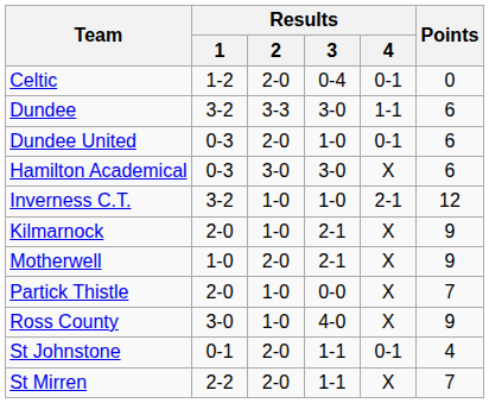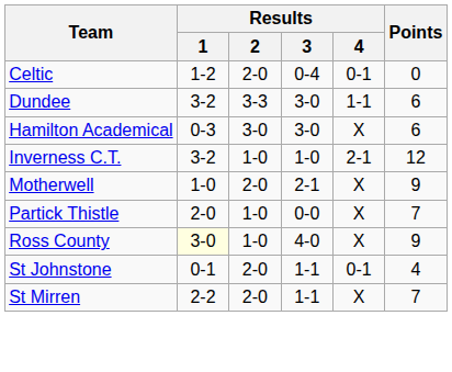 <table class="wikitable" style="text-align:center">
 <tr>
 <th rowspan=2>Team</th>
 <th colspan=4>Results</th>
 <th rowspan=2>Points</th>
 </tr>
 <tr>
 <th width=40>1</th>
 <th width=40>2</th>
 <th width=40>3</th>
 <th width=40>4</th>
 </tr>
 <tr>
 <td align=left><a href='#'>Celtic</a></td>
 <td>1-2</td>
 <td>2-0</td>
 <td>0-4</td>
 <td>0-1</td>
 <td>0</td>
 </tr>
 <tr>
 <td align=left><a href='#'>Dundee</a></td>
 <td>3-2</td>
 <td>3-3</td>
 <td>3-0</td>
 <td>1-1</td>
 <td>6</td>
 </tr>
 <tr>
-<td align=left><a href='#'>Dundee United</a></td>
-<td>0-3</td>
-<td>2-0</td>
-<td>1-0</td>
-<td>0-1</td>
-<td>6</td>
-</tr>
-<tr>
 <td align=left><a href='#'>Hamilton Academical</a></td>
 <td>0-3</td>
 <td>3-0</td>
 <td>3-0</td>
 <td>X</td>
 <td>6</td>
 </tr>
 <tr>
 <td align=left><a href='#'>Inverness C.T.</a></td>
 <td>3-2</td>
 <td>1-0</td>
 <td>1-0</td>
 <td>2-1</td>
 <td>12</td>
-</tr>
-<tr>
-<td align=left><a href='#'>Kilmarnock</a></td>
-<td>2-0</td>
-<td>1-0</td>
-<td>2-1</td>
-<td>X</td>
-<td>9</td>
 </tr>
 <tr>
 <td align=left><a href='#'>Motherwell</a></td>
 <td>1-0</td>
 <td>2-0</td>
 <td>2-1</td>
 <td>X</td>
 <td>9</td>
 </tr>
 <tr>
 <td align=left><a href='#'>Partick Thistle</a></td>
 <td>2-0</td>
 <td>1-0</td>
 <td>0-0</td>
 <td>X</td>
 <td>7</td>
 </tr>
 <tr>
 <td align=left><a href='#'>Ross County</a></td>
-<td>3-0</td>
+<td style="background: lightyellow;">3-0</td>
 <td>1-0</td>
 <td>4-0</td>
 <td>X</td>
 <td>9</td>
 </tr>
 <tr>
 <td align=left><a href='#'>St Johnstone</a></td>
 <td>0-1</td>
 <td>2-0</td>
 <td>1-1</td>
 <td>0-1</td>
 <td>4</td>
 </tr>
 <tr>
 <td align=left><a href='#'>St Mirren</a></td>
 <td>2-2</td>
 <td>2-0</td>
 <td>1-1</td>
 <td>X</td>
 <td>7</td>
 </tr>
 </table>
